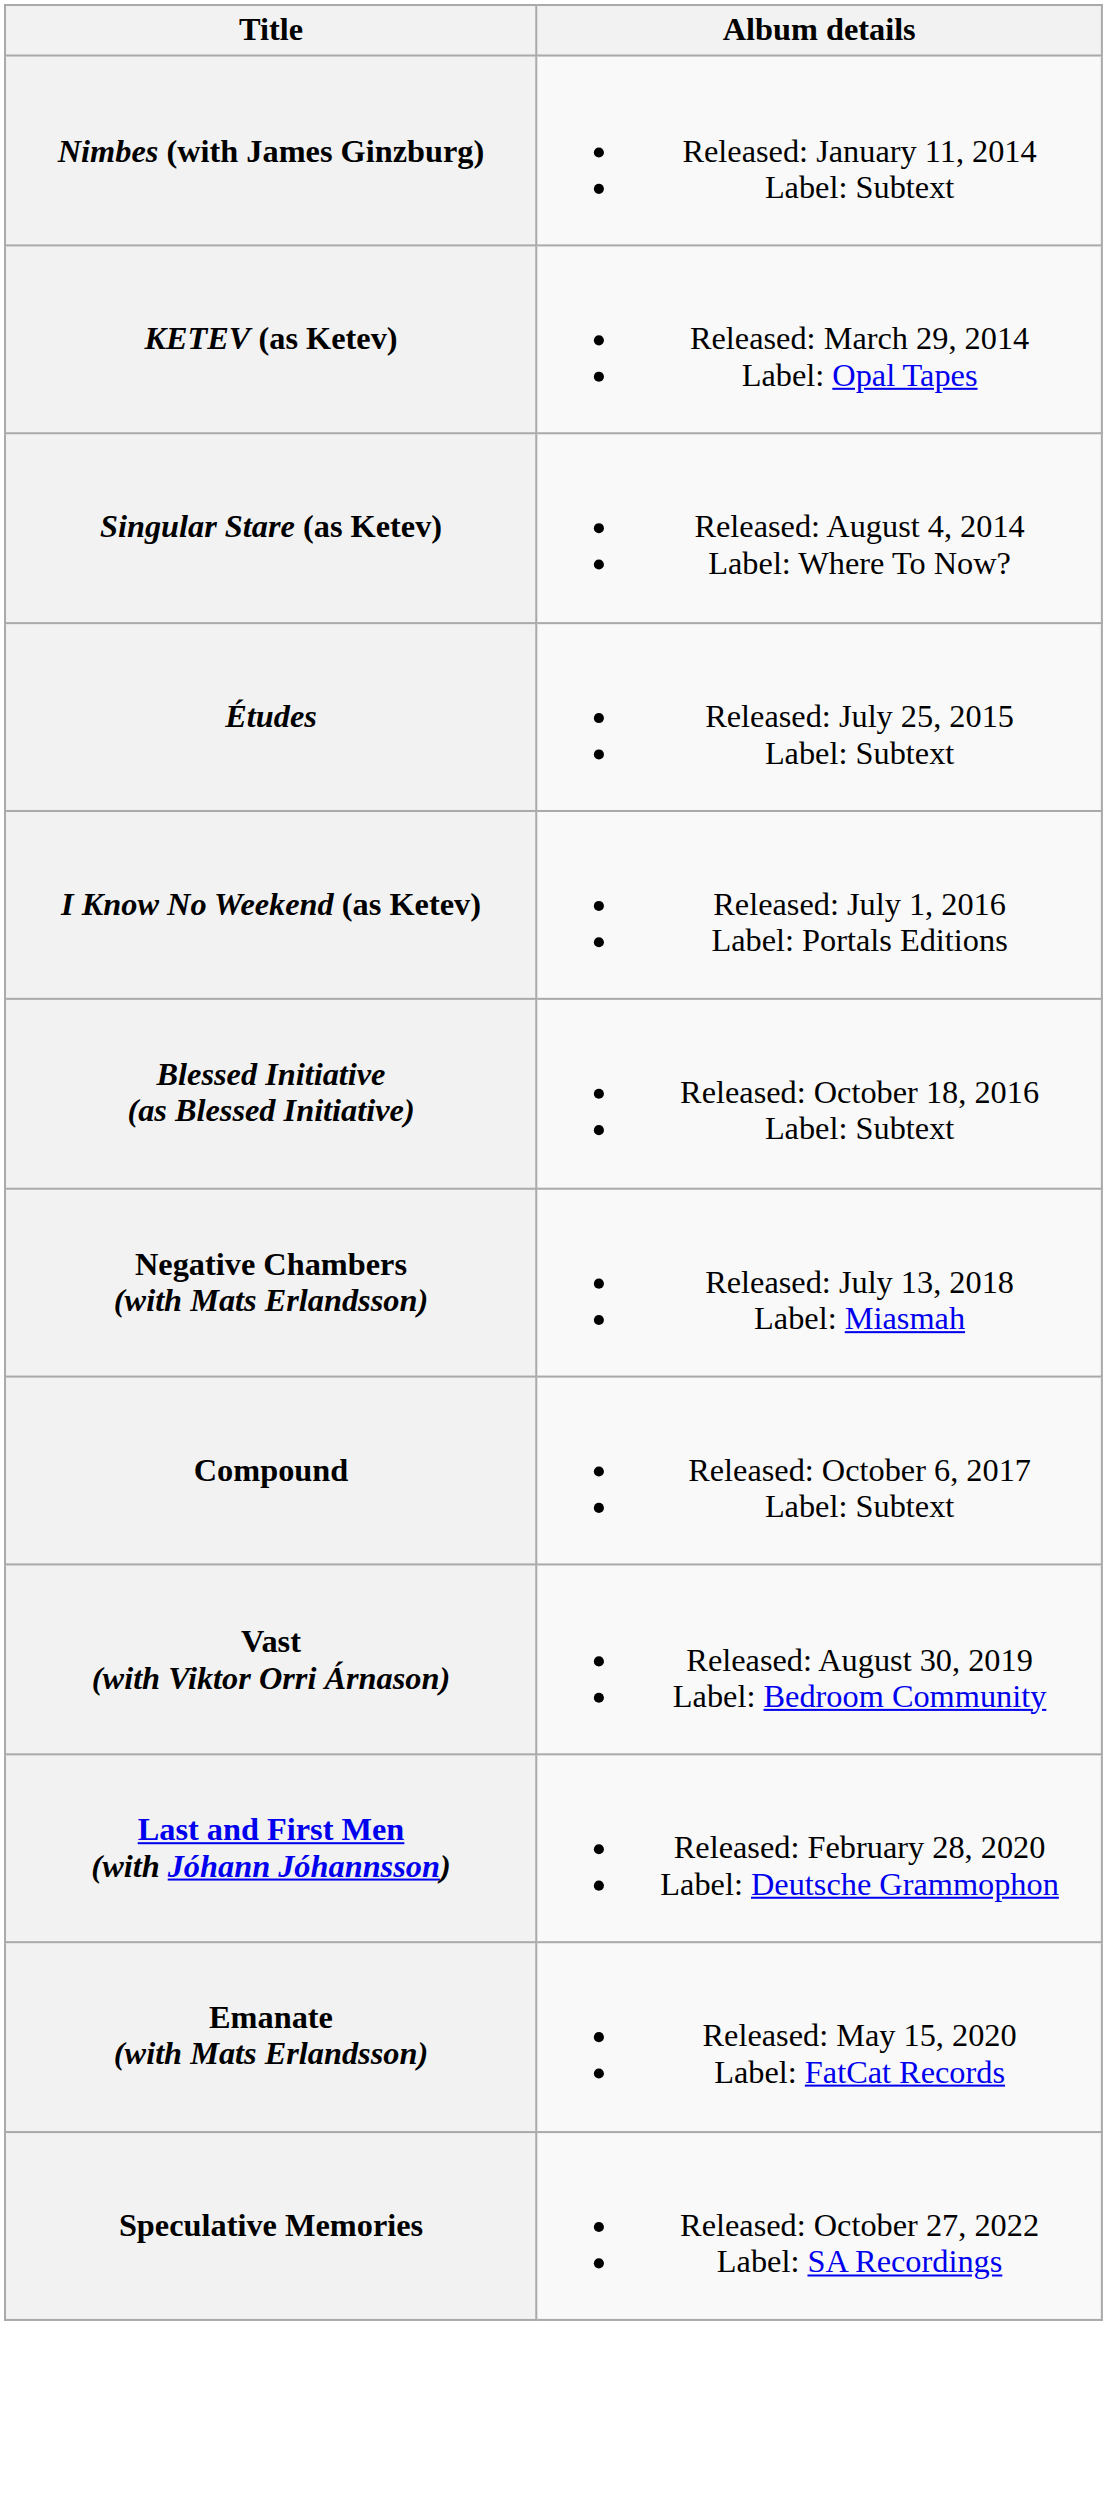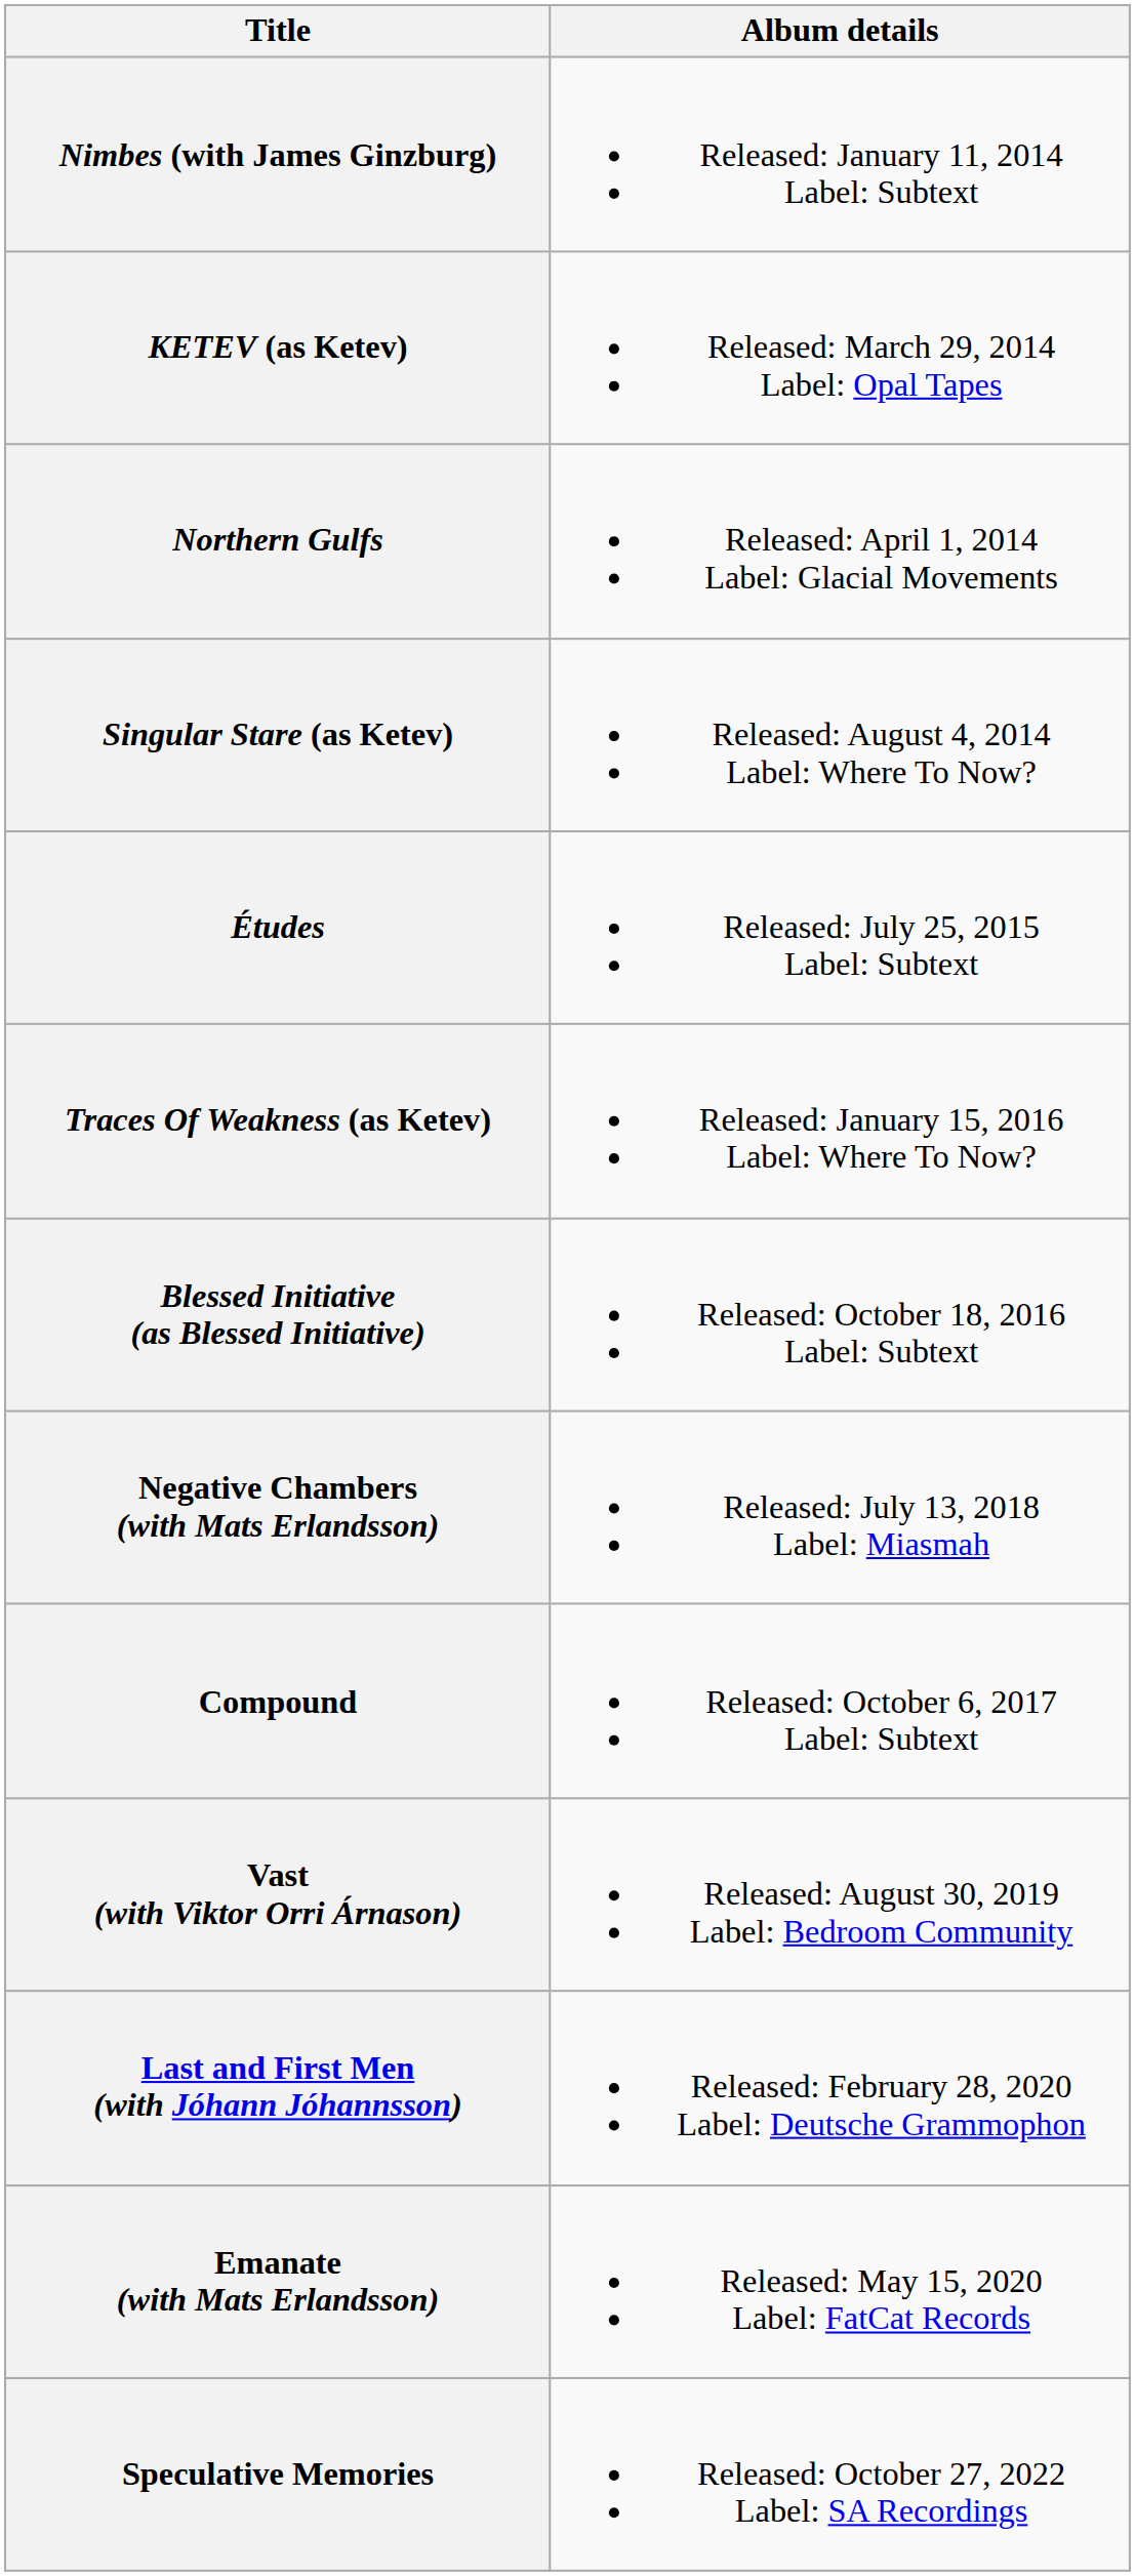 <table class="wikitable plainrowheaders" style="text-align:center">
 <tr>
 <th scope="col" style="width:16em;">Title</th>
 <th scope="col" style="width:17em;">Album details</th>
 </tr>
 <tr>
 <th scope="row"><em>Nimbes</em> (with James Ginzburg)</th>
 <td><br><ul><li>Released: January 11, 2014</li><li>Label: Subtext</li></ul></td>
 </tr>
 <tr>
 <th scope="row"><em>KETEV</em> (as Ketev)</th>
 <td><br><ul><li>Released: March 29, 2014</li><li>Label: <a href='#'>Opal Tapes</a></li></ul></td>
 </tr>
 <tr>
+<th scope="row"><em>Northern Gulfs</em></th>
+<td><br><ul><li>Released: April 1, 2014</li><li>Label: Glacial Movements</li></ul></td>
+</tr>
+<tr>
 <th scope="row"><em>Singular Stare</em> (as Ketev)</th>
 <td><br><ul><li>Released: August 4, 2014</li><li>Label: Where To Now?</li></ul></td>
 </tr>
 <tr>
 <th scope="row"><em>Études</em></th>
 <td><br><ul><li>Released: July 25, 2015</li><li>Label: Subtext</li></ul></td>
 </tr>
 <tr>
-<th scope="row"><em>I Know No Weekend</em> (as Ketev)</th>
-<td><br><ul><li>Released: July 1, 2016</li><li>Label: Portals Editions</li></ul></td>
+<th scope="row"><em>Traces Of Weakness</em> (as Ketev)</th>
+<td><br><ul><li>Released: January 15, 2016</li><li>Label: Where To Now?</li></ul></td>
 </tr>
 <tr>
 <th scope="row"><em>Blessed Initiative</em><br><em>(as Blessed Initiative)</th>
 <td><br><ul><li>Released: October 18, 2016</li><li>Label: Subtext</li></ul></td>
 </tr>
 <tr>
 <th scope="row"></em>Negative Chambers<em><br>(with Mats Erlandsson)</th>
 <td><br><ul><li>Released: July 13, 2018</li><li>Label: <a href='#'>Miasmah</a></li></ul></td>
 </tr>
 <tr>
 <th scope="row"></em>Compound<em></th>
 <td><br><ul><li>Released: October 6, 2017</li><li>Label: Subtext</li></ul></td>
 </tr>
 <tr>
 <th scope="row"></em>Vast<em><br>(with Viktor Orri Árnason)</th>
 <td><br><ul><li>Released: August 30, 2019</li><li>Label: <a href='#'>Bedroom Community</a></li></ul></td>
 </tr>
 <tr>
 <th scope="row"></em><a href='#'>Last and First Men</a><em><br>(with <a href='#'>Jóhann Jóhannsson</a>)</th>
 <td><br><ul><li>Released: February 28, 2020</li><li>Label: <a href='#'>Deutsche Grammophon</a></li></ul></td>
 </tr>
 <tr>
 <th scope="row"></em>Emanate<em><br>(with Mats Erlandsson)</th>
 <td><br><ul><li>Released: May 15, 2020</li><li>Label: <a href='#'>FatCat Records</a></li></ul></td>
 </tr>
 <tr>
 <th scope="row"></em>Speculative Memories<em></th>
 <td><br><ul><li>Released: October 27, 2022</li><li>Label: <a href='#'>SA Recordings</a></li></ul></td>
 </tr>
 </table>
